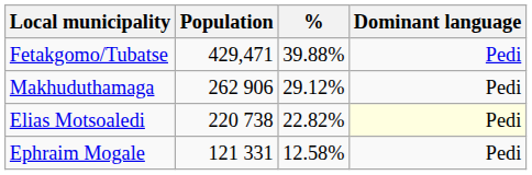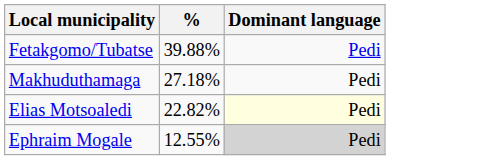 <table class="wikitable" style="font-size: 95%; text-align: right">
 <tr>
 <th>Local municipality</th>
-<th>Population</th>
 <th>%</th>
 <th>Dominant language</th>
 </tr>
 <tr>
 <td align=left><a href='#'>Fetakgomo/Tubatse</a></td>
-<td>429,471</td>
 <td>39.88%</td>
 <td><a href='#'>Pedi</a></td>
 </tr>
 <tr>
 <td align=left><a href='#'>Makhuduthamaga</a></td>
-<td>262 906</td>
-<td>29.12%</td>
+<td>27.18%</td>
 <td>Pedi</td>
 </tr>
 <tr>
 <td align=left><a href='#'>Elias Motsoaledi</a></td>
-<td>220 738</td>
 <td>22.82%</td>
 <td style="background: lightyellow;">Pedi</td>
 </tr>
 <tr>
 <td align=left><a href='#'>Ephraim Mogale</a></td>
-<td>121 331</td>
-<td>12.58%</td>
-<td>Pedi</td>
+<td>12.55%</td>
+<td style="background: lightgrey;">Pedi</td>
 </tr>
 </table>
